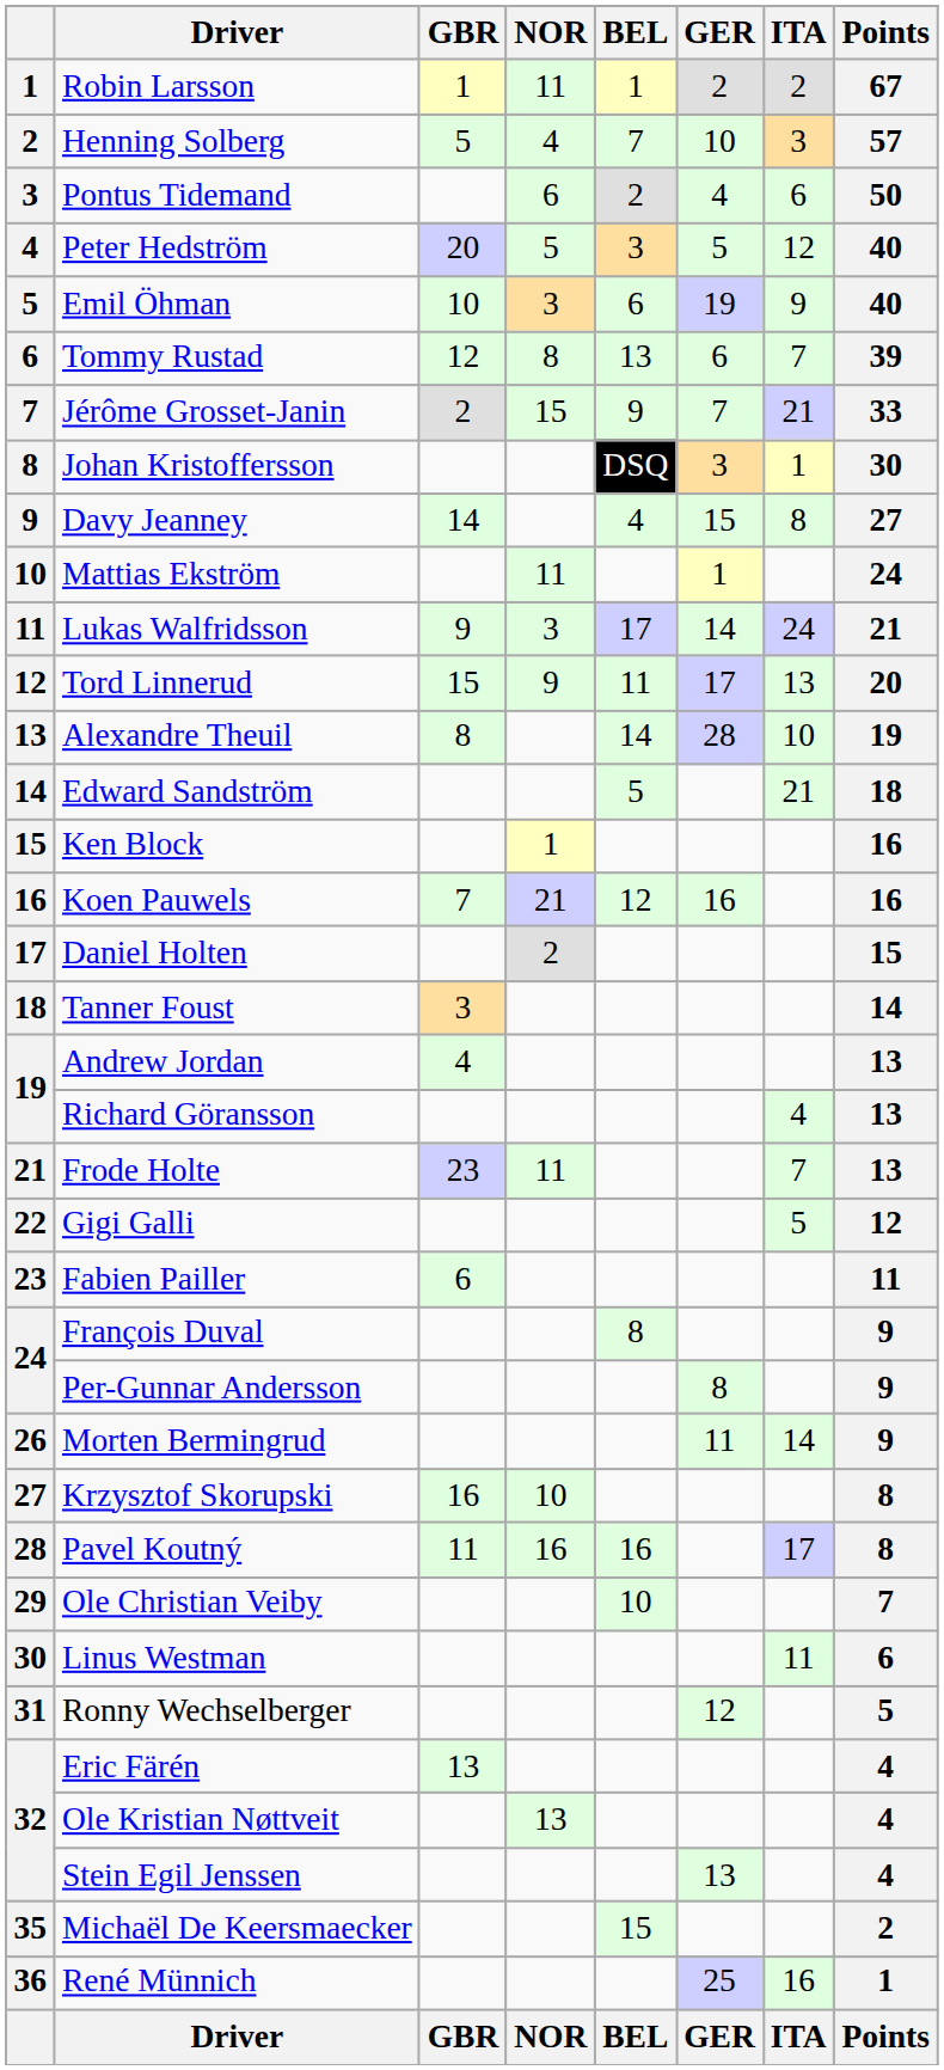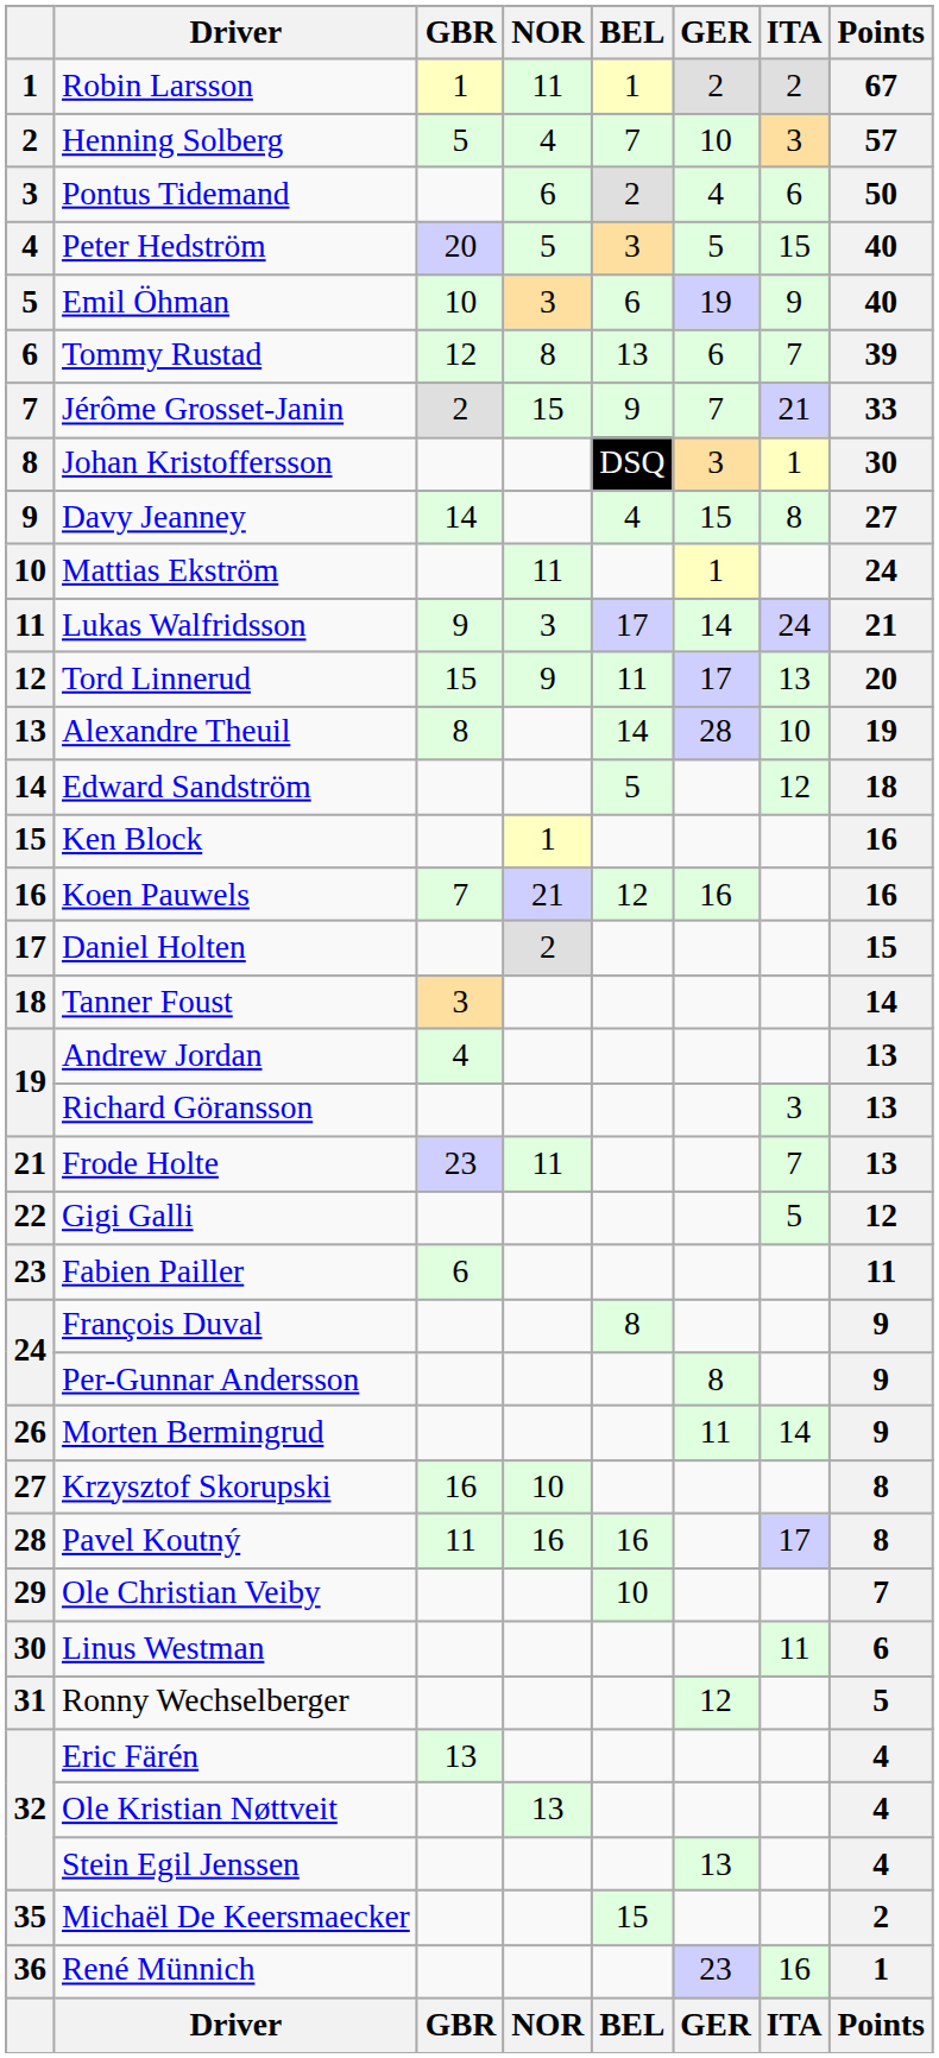 <table class="wikitable" style="font-size: 85%; text-align: center;">
 <tr valign="top">
 <th valign="middle"></th>
 <th valign="middle">Driver</th>
 <th>GBR <br></th>
 <th>NOR <br></th>
 <th>BEL <br></th>
 <th>GER <br></th>
 <th>ITA <br></th>
 <th valign="middle">Points</th>
 </tr>
 <tr>
 <th>1</th>
 <td align=left> <a href='#'>Robin Larsson</a></td>
 <td style="background:#ffffbf;">1</td>
 <td style="background:#DFFFDF;">11</td>
 <td style="background:#FFFFBF;">1</td>
 <td style="background:#DFDFDF;">2</td>
 <td style="background:#DFDFDF;">2</td>
 <th>67</th>
 </tr>
 <tr>
 <th>2</th>
 <td align=left> <a href='#'>Henning Solberg</a></td>
 <td style="background:#DFFFDF;">5</td>
 <td style="background:#DFFFDF;">4</td>
 <td style="background:#DFFFDF;">7</td>
 <td style="background:#DFFFDF;">10</td>
 <td style="background:#FFDF9F;">3</td>
 <th>57</th>
 </tr>
 <tr>
 <th>3</th>
 <td align=left> <a href='#'>Pontus Tidemand</a></td>
 <td></td>
 <td style="background:#DFFFDF;">6</td>
 <td style="background:#DFDFDF;">2</td>
 <td style="background:#DFFFDF;">4</td>
 <td style="background:#DFFFDF;">6</td>
 <th>50</th>
 </tr>
 <tr>
 <th>4</th>
 <td align=left> <a href='#'>Peter Hedström</a></td>
 <td style="background:#CFCFFF;">20</td>
 <td style="background:#DFFFDF;">5</td>
 <td style="background:#FFDF9F;">3</td>
 <td style="background:#DFFFDF;">5</td>
-<td style="background:#DFFFDF;">12</td>
+<td style="background:#DFFFDF;">15</td>
 <th>40</th>
 </tr>
 <tr>
 <th>5</th>
 <td align=left> <a href='#'>Emil Öhman</a></td>
 <td style="background:#DFFFDF;">10</td>
 <td style="background:#FFDF9F;">3</td>
 <td style="background:#DFFFDF;">6</td>
 <td style="background:#CFCFFF;">19</td>
 <td style="background:#DFFFDF;">9</td>
 <th>40</th>
 </tr>
 <tr>
 <th>6</th>
 <td align=left> <a href='#'>Tommy Rustad</a></td>
 <td style="background:#DFFFDF;">12</td>
 <td style="background:#DFFFDF;">8</td>
 <td style="background:#DFFFDF;">13</td>
 <td style="background:#DFFFDF;">6</td>
 <td style="background:#DFFFDF;">7</td>
 <th>39</th>
 </tr>
 <tr>
 <th>7</th>
 <td align=left> <a href='#'>Jérôme Grosset-Janin</a></td>
 <td style="background:#DFDFDF;">2</td>
 <td style="background:#DFFFDF;">15</td>
 <td style="background:#DFFFDF;">9</td>
 <td style="background:#DFFFDF;">7</td>
 <td style="background:#CFCFFF;">21</td>
 <th>33</th>
 </tr>
 <tr>
 <th>8</th>
 <td align=left> <a href='#'>Johan Kristoffersson</a></td>
 <td></td>
 <td></td>
 <td style="background:#000000; color:white"><span>DSQ</span></td>
 <td style="background:#FFDF9F;">3</td>
 <td style="background:#FFFFBF;">1</td>
 <th>30</th>
 </tr>
 <tr>
 <th>9</th>
 <td align=left> <a href='#'>Davy Jeanney</a></td>
 <td style="background:#DFFFDF;">14</td>
 <td></td>
 <td style="background:#DFFFDF;">4</td>
 <td style="background:#DFFFDF;">15</td>
 <td style="background:#DFFFDF;">8</td>
 <th>27</th>
 </tr>
 <tr>
 <th>10</th>
 <td align=left> <a href='#'>Mattias Ekström</a></td>
 <td></td>
 <td style="background:#DFFFDF;">11</td>
 <td></td>
 <td style="background:#FFFFBF;">1</td>
 <td></td>
 <th>24</th>
 </tr>
 <tr>
 <th>11</th>
 <td align=left> <a href='#'>Lukas Walfridsson</a></td>
 <td style="background:#DFFFDF;">9</td>
 <td style="background:#DFFFDF;">3</td>
 <td style="background:#CFCFFF;">17</td>
 <td style="background:#DFFFDF;">14</td>
 <td style="background:#CFCFFF;">24</td>
 <th>21</th>
 </tr>
 <tr>
 <th>12</th>
 <td align=left> <a href='#'>Tord Linnerud</a></td>
 <td style="background:#DFFFDF;">15</td>
 <td style="background:#DFFFDF;">9</td>
 <td style="background:#DFFFDF;">11</td>
 <td style="background:#CFCFFF;">17</td>
 <td style="background:#DFFFDF;">13</td>
 <th>20</th>
 </tr>
 <tr>
 <th>13</th>
 <td align=left> <a href='#'>Alexandre Theuil</a></td>
 <td style="background:#DFFFDF;">8</td>
 <td></td>
 <td style="background:#DFFFDF;">14</td>
 <td style="background:#CFCFFF;">28</td>
 <td style="background:#DFFFDF;">10</td>
 <th>19</th>
 </tr>
 <tr>
 <th>14</th>
 <td align=left> <a href='#'>Edward Sandström</a></td>
 <td></td>
 <td></td>
 <td style="background:#DFFFDF;">5</td>
 <td></td>
-<td style="background:#DFFFDF;">21</td>
+<td style="background:#DFFFDF;">12</td>
 <th>18</th>
 </tr>
 <tr>
 <th>15</th>
 <td align=left> <a href='#'>Ken Block</a></td>
 <td></td>
 <td style="background:#ffffbf;">1</td>
 <td></td>
 <td></td>
 <td></td>
 <th>16</th>
 </tr>
 <tr>
 <th>16</th>
 <td align=left> <a href='#'>Koen Pauwels</a></td>
 <td style="background:#DFFFDF;">7</td>
 <td style="background:#CFCFFF;">21</td>
 <td style="background:#DFFFDF;">12</td>
 <td style="background:#DFFFDF;">16</td>
 <td></td>
 <th>16</th>
 </tr>
 <tr>
 <th>17</th>
 <td align=left> <a href='#'>Daniel Holten</a></td>
 <td></td>
 <td style="background:#DFDFDF;">2</td>
 <td></td>
 <td></td>
 <td></td>
 <th>15</th>
 </tr>
 <tr>
 <th>18</th>
 <td align=left> <a href='#'>Tanner Foust</a></td>
 <td style="background:#FFDF9F;">3</td>
 <td></td>
 <td></td>
 <td></td>
 <td></td>
 <th>14</th>
 </tr>
 <tr>
 <th rowspan=2>19</th>
 <td align=left> <a href='#'>Andrew Jordan</a></td>
 <td style="background:#DFFFDF;">4</td>
 <td></td>
 <td></td>
 <td></td>
 <td></td>
 <th>13</th>
 </tr>
 <tr>
 <td align=left> <a href='#'>Richard Göransson</a></td>
 <td></td>
 <td></td>
 <td></td>
 <td></td>
-<td style="background:#DFFFDF;">4</td>
+<td style="background:#DFFFDF;">3</td>
 <th>13</th>
 </tr>
 <tr>
 <th>21</th>
 <td align=left> <a href='#'>Frode Holte</a></td>
 <td style="background:#CFCFFF;">23</td>
 <td style="background:#DFFFDF;">11</td>
 <td></td>
 <td></td>
 <td style="background:#DFFFDF;">7</td>
 <th>13</th>
 </tr>
 <tr>
 <th>22</th>
 <td align=left> <a href='#'>Gigi Galli</a></td>
 <td></td>
 <td></td>
 <td></td>
 <td></td>
 <td style="background:#DFFFDF;">5</td>
 <th>12</th>
 </tr>
 <tr>
 <th>23</th>
 <td align=left> <a href='#'>Fabien Pailler</a></td>
 <td style="background:#DFFFDF;">6</td>
 <td></td>
 <td></td>
 <td></td>
 <td></td>
 <th>11</th>
 </tr>
 <tr>
 <th rowspan=2>24</th>
 <td align=left> <a href='#'>François Duval</a></td>
 <td></td>
 <td></td>
 <td style="background:#DFFFDF;">8</td>
 <td></td>
 <td></td>
 <th>9</th>
 </tr>
 <tr>
 <td align=left> <a href='#'>Per-Gunnar Andersson</a></td>
 <td></td>
 <td></td>
 <td></td>
 <td style="background:#DFFFDF;">8</td>
 <td></td>
 <th>9</th>
 </tr>
 <tr>
 <th>26</th>
 <td align=left> <a href='#'>Morten Bermingrud</a></td>
 <td></td>
 <td></td>
 <td></td>
 <td style="background:#DFFFDF;">11</td>
 <td style="background:#DFFFDF;">14</td>
 <th>9</th>
 </tr>
 <tr>
 <th>27</th>
 <td align=left> <a href='#'>Krzysztof Skorupski</a></td>
 <td style="background:#DFFFDF;">16</td>
 <td style="background:#DFFFDF;">10</td>
 <td></td>
 <td></td>
 <td></td>
 <th>8</th>
 </tr>
 <tr>
 <th>28</th>
 <td align=left> <a href='#'>Pavel Koutný</a></td>
 <td style="background:#DFFFDF;">11</td>
 <td style="background:#DFFFDF;">16</td>
 <td style="background:#DFFFDF;">16</td>
 <td></td>
 <td style="background:#CFCFFF;">17</td>
 <th>8</th>
 </tr>
 <tr>
 <th>29</th>
 <td align=left> <a href='#'>Ole Christian Veiby</a></td>
 <td></td>
 <td></td>
 <td style="background:#DFFFDF;">10</td>
 <td></td>
 <td></td>
 <th>7</th>
 </tr>
 <tr>
 <th>30</th>
 <td align=left> <a href='#'>Linus Westman</a></td>
 <td></td>
 <td></td>
 <td></td>
 <td></td>
 <td style="background:#DFFFDF;">11</td>
 <th>6</th>
 </tr>
 <tr>
 <th>31</th>
 <td align=left> Ronny Wechselberger</td>
 <td></td>
 <td></td>
 <td></td>
 <td style="background:#DFFFDF;">12</td>
 <td></td>
 <th>5</th>
 </tr>
 <tr>
 <th rowspan=3>32</th>
 <td align=left> <a href='#'>Eric Färén</a></td>
 <td style="background:#DFFFDF;">13</td>
 <td></td>
 <td></td>
 <td></td>
 <td></td>
 <th>4</th>
 </tr>
 <tr>
 <td align=left> <a href='#'>Ole Kristian Nøttveit</a></td>
 <td></td>
 <td style="background:#DFFFDF;">13</td>
 <td></td>
 <td></td>
 <td></td>
 <th>4</th>
 </tr>
 <tr>
 <td align=left> <a href='#'>Stein Egil Jenssen</a></td>
 <td></td>
 <td></td>
 <td></td>
 <td style="background:#DFFFDF;">13</td>
 <td></td>
 <th>4</th>
 </tr>
 <tr>
 <th>35</th>
 <td align=left> <a href='#'>Michaël De Keersmaecker</a></td>
 <td></td>
 <td></td>
 <td style="background:#DFFFDF;">15</td>
 <td></td>
 <td></td>
 <th>2</th>
 </tr>
 <tr>
 <th>36</th>
 <td align=left> <a href='#'>René Münnich</a></td>
 <td></td>
 <td></td>
 <td></td>
-<td style="background:#CFCFFF;">25</td>
+<td style="background:#CFCFFF;">23</td>
 <td style="background:#DFFFDF;">16</td>
 <th>1</th>
 </tr>
 <tr valign="top">
 <th valign="middle"></th>
 <th valign="middle">Driver</th>
 <th>GBR <br></th>
 <th>NOR <br></th>
 <th>BEL <br></th>
 <th>GER <br></th>
 <th>ITA <br></th>
 <th valign="middle">Points</th>
 </tr>
 <tr>
 </tr>
 </table>
